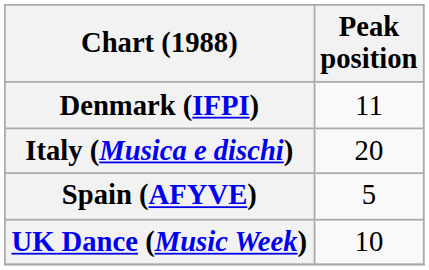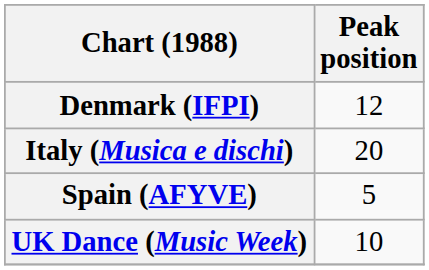 <table class="wikitable sortable plainrowheaders" style="text-align:center">
 <tr>
 <th scope="col">Chart (1988)</th>
 <th scope="col">Peak<br>position</th>
 </tr>
 <tr>
 <th scope="row">Denmark (<a href='#'>IFPI</a>)</th>
-<td>11</td>
+<td>12</td>
 </tr>
 <tr>
 <th scope="row">Italy (<em><a href='#'>Musica e dischi</a></em>)</th>
 <td>20</td>
 </tr>
 <tr>
 <th scope="row">Spain (<a href='#'>AFYVE</a>)</th>
 <td>5</td>
 </tr>
 <tr>
 <th scope="row"><a href='#'>UK Dance</a> (<em><a href='#'>Music Week</a></em>)</th>
 <td>10</td>
 </tr>
 <tr>
 </tr>
 </table>
